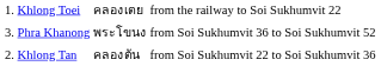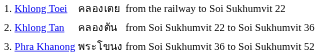 <table>
 <tr>
 <td>1.</td>
 <td><a href='#'>Khlong Toei</a></td>
 <td>คลองเตย </td>
 <td>from the railway to Soi Sukhumvit 22</td>
 </tr>
 <tr>
+<td>2.</td>
+<td><a href='#'>Khlong Tan</a></td>
+<td>คลองตัน</td>
+<td>from Soi Sukhumvit 22 to Soi Sukhumvit 36</td>
+</tr>
+<tr>
 <td>3.</td>
 <td><a href='#'>Phra Khanong</a></td>
 <td>พระโขนง</td>
 <td>from Soi Sukhumvit 36 to Soi Sukhumvit 52</td>
 </tr>
-<tr>
-<td>2.</td>
-<td><a href='#'>Khlong Tan</a></td>
-<td>คลองตัน</td>
-<td>from Soi Sukhumvit 22 to Soi Sukhumvit 36</td>
-</tr>
 </table>
